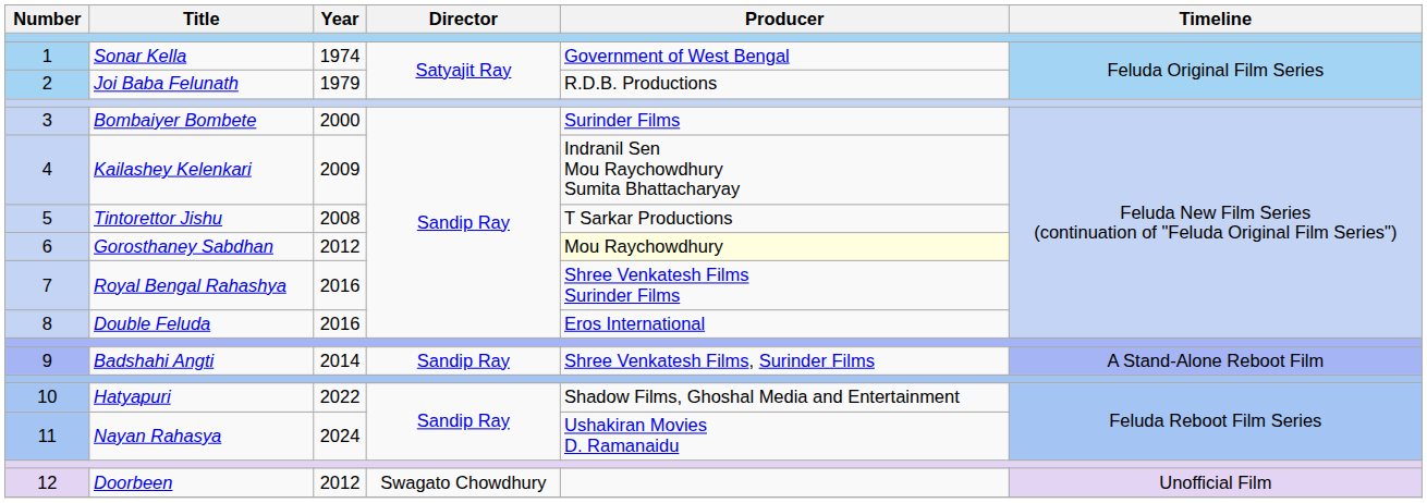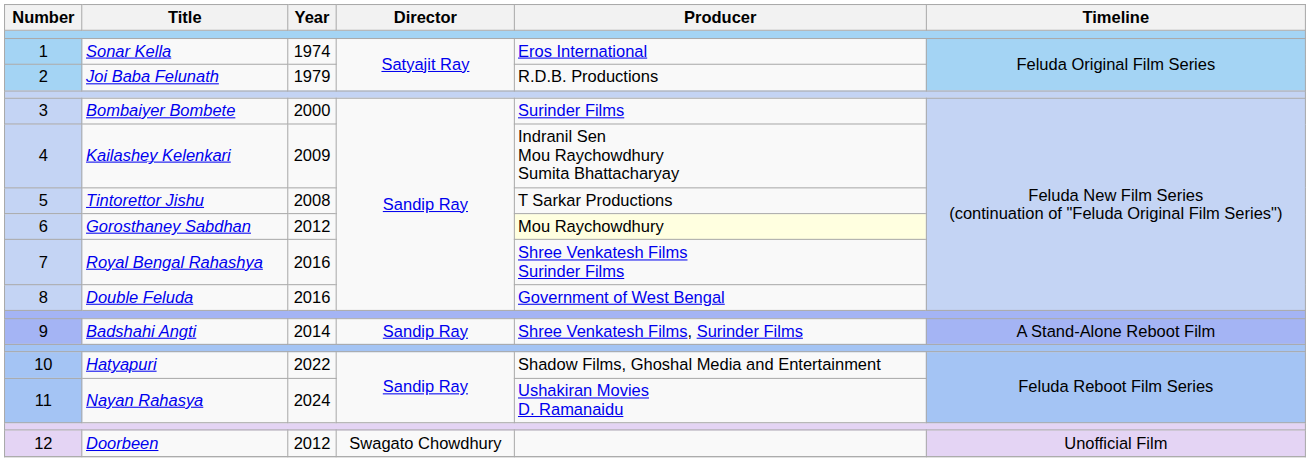 <table class="wikitable"  style="text-align:left; width:100%;">
 <tr>
 <th>Number</th>
 <th>Title</th>
 <th>Year</th>
 <th>Director</th>
 <th>Producer</th>
 <th>Timeline</th>
 </tr>
 <tr>
 <td colspan="7" style="background:#a4d4f4;"></td>
 </tr>
 <tr>
 <td style="text-align:center; background:#a4d4f4;">1</td>
 <td><em><a href='#'>Sonar Kella</a></em></td>
 <td style="text-align:center;">1974</td>
 <td rowspan="2" style="text-align:center;"><a href='#'>Satyajit Ray</a></td>
-<td><a href='#'>Government of West Bengal</a></td>
+<td><a href='#'>Eros International</a></td>
 <td style="text-align:center; background:#a4d4f4;" rowspan="2">Feluda Original Film Series</td>
 </tr>
 <tr>
 <td style="text-align:center; background:#a4d4f4;">2</td>
 <td><em><a href='#'>Joi Baba Felunath</a></em></td>
 <td style="text-align:center;">1979</td>
 <td>R.D.B. Productions</td>
 </tr>
 <tr>
 <td colspan="7" style="background:#c4d4f4;"></td>
 </tr>
 <tr>
 <td style="text-align:center; background:#c4d4f4;">3</td>
 <td><em><a href='#'>Bombaiyer Bombete</a></em></td>
 <td style="text-align:center;">2000</td>
 <td rowspan="6" style="text-align:center;"><a href='#'>Sandip Ray</a></td>
 <td><a href='#'>Surinder Films</a></td>
 <td style="text-align:center; background:#c4d4f4;" rowspan="6">Feluda New Film Series <br>(continuation of "Feluda Original Film Series")</td>
 </tr>
 <tr>
 <td style="text-align:center; background:#c4d4f4;">4</td>
 <td><em><a href='#'>Kailashey Kelenkari</a></em></td>
 <td style="text-align:center;">2009</td>
 <td>Indranil Sen<br>Mou Raychowdhury<br>Sumita Bhattacharyay</td>
 </tr>
 <tr>
 <td style="text-align:center; background:#c4d4f4;">5</td>
 <td><em><a href='#'>Tintorettor Jishu</a></em></td>
 <td style="text-align:center;">2008</td>
 <td>T Sarkar Productions</td>
 </tr>
 <tr>
 <td style="text-align:center; background:#c4d4f4;">6</td>
 <td><em><a href='#'>Gorosthaney Sabdhan</a></em></td>
 <td style="text-align:center;">2012</td>
 <td style="background: lightyellow;">Mou Raychowdhury</td>
 </tr>
 <tr>
 <td style="text-align:center; background:#c4d4f4;">7</td>
 <td><em><a href='#'>Royal Bengal Rahashya</a></em></td>
 <td style="text-align:center;">2016</td>
 <td><a href='#'>Shree Venkatesh Films</a><br><a href='#'>Surinder Films</a></td>
 </tr>
 <tr>
 <td style="text-align:center; background:#c4d4f4;">8</td>
 <td><em><a href='#'>Double Feluda</a></em></td>
 <td style="text-align:center;">2016</td>
-<td><a href='#'>Eros International</a></td>
+<td><a href='#'>Government of West Bengal</a></td>
 </tr>
 <tr>
 <td colspan="7" style="background:#a4b4f4;"></td>
 </tr>
 <tr>
 <td style="text-align:center; background:#a4b4f4;">9</td>
 <td><em><a href='#'>Badshahi Angti</a></em></td>
 <td style="text-align:center;">2014</td>
 <td style="text-align:center;"><a href='#'>Sandip Ray</a></td>
 <td><a href='#'>Shree Venkatesh Films</a>, <a href='#'>Surinder Films</a></td>
 <td style="text-align:center; background:#a4b4f4;">A Stand-Alone Reboot Film</td>
 </tr>
 <tr>
 <td colspan="7" style="background:#a4c4f4;"></td>
 </tr>
 <tr>
 <td style="text-align:center; background:#a4c4f4;">10</td>
 <td><em><a href='#'>Hatyapuri</a></em></td>
 <td style="text-align:center;">2022</td>
 <td rowspan="2" style="text-align:center;"><a href='#'>Sandip Ray</a></td>
 <td>Shadow Films, Ghoshal Media and Entertainment</td>
 <td style="text-align:center; background:#a4c4f4;" rowspan="2">Feluda Reboot Film Series</td>
 </tr>
 <tr>
 <td style="text-align:center; background:#a4c4f4;">11</td>
 <td><em><a href='#'>Nayan Rahasya</a></em></td>
 <td style="text-align:center;">2024</td>
 <td><a href='#'>Ushakiran Movies</a><br><a href='#'>D. Ramanaidu</a></td>
 </tr>
 <tr>
 <td colspan="7" style="background:#e4d4f4;"></td>
 </tr>
 <tr>
 <td style="text-align:center; background:#e4d4f4;">12</td>
 <td><em><a href='#'>Doorbeen</a></em></td>
 <td style="text-align:center;">2012</td>
 <td style="text-align:center;">Swagato Chowdhury</td>
 <td></td>
 <td style="text-align:center; background:#e4d4f4;">Unofficial Film</td>
 </tr>
 <tr>
 </tr>
 </table>
